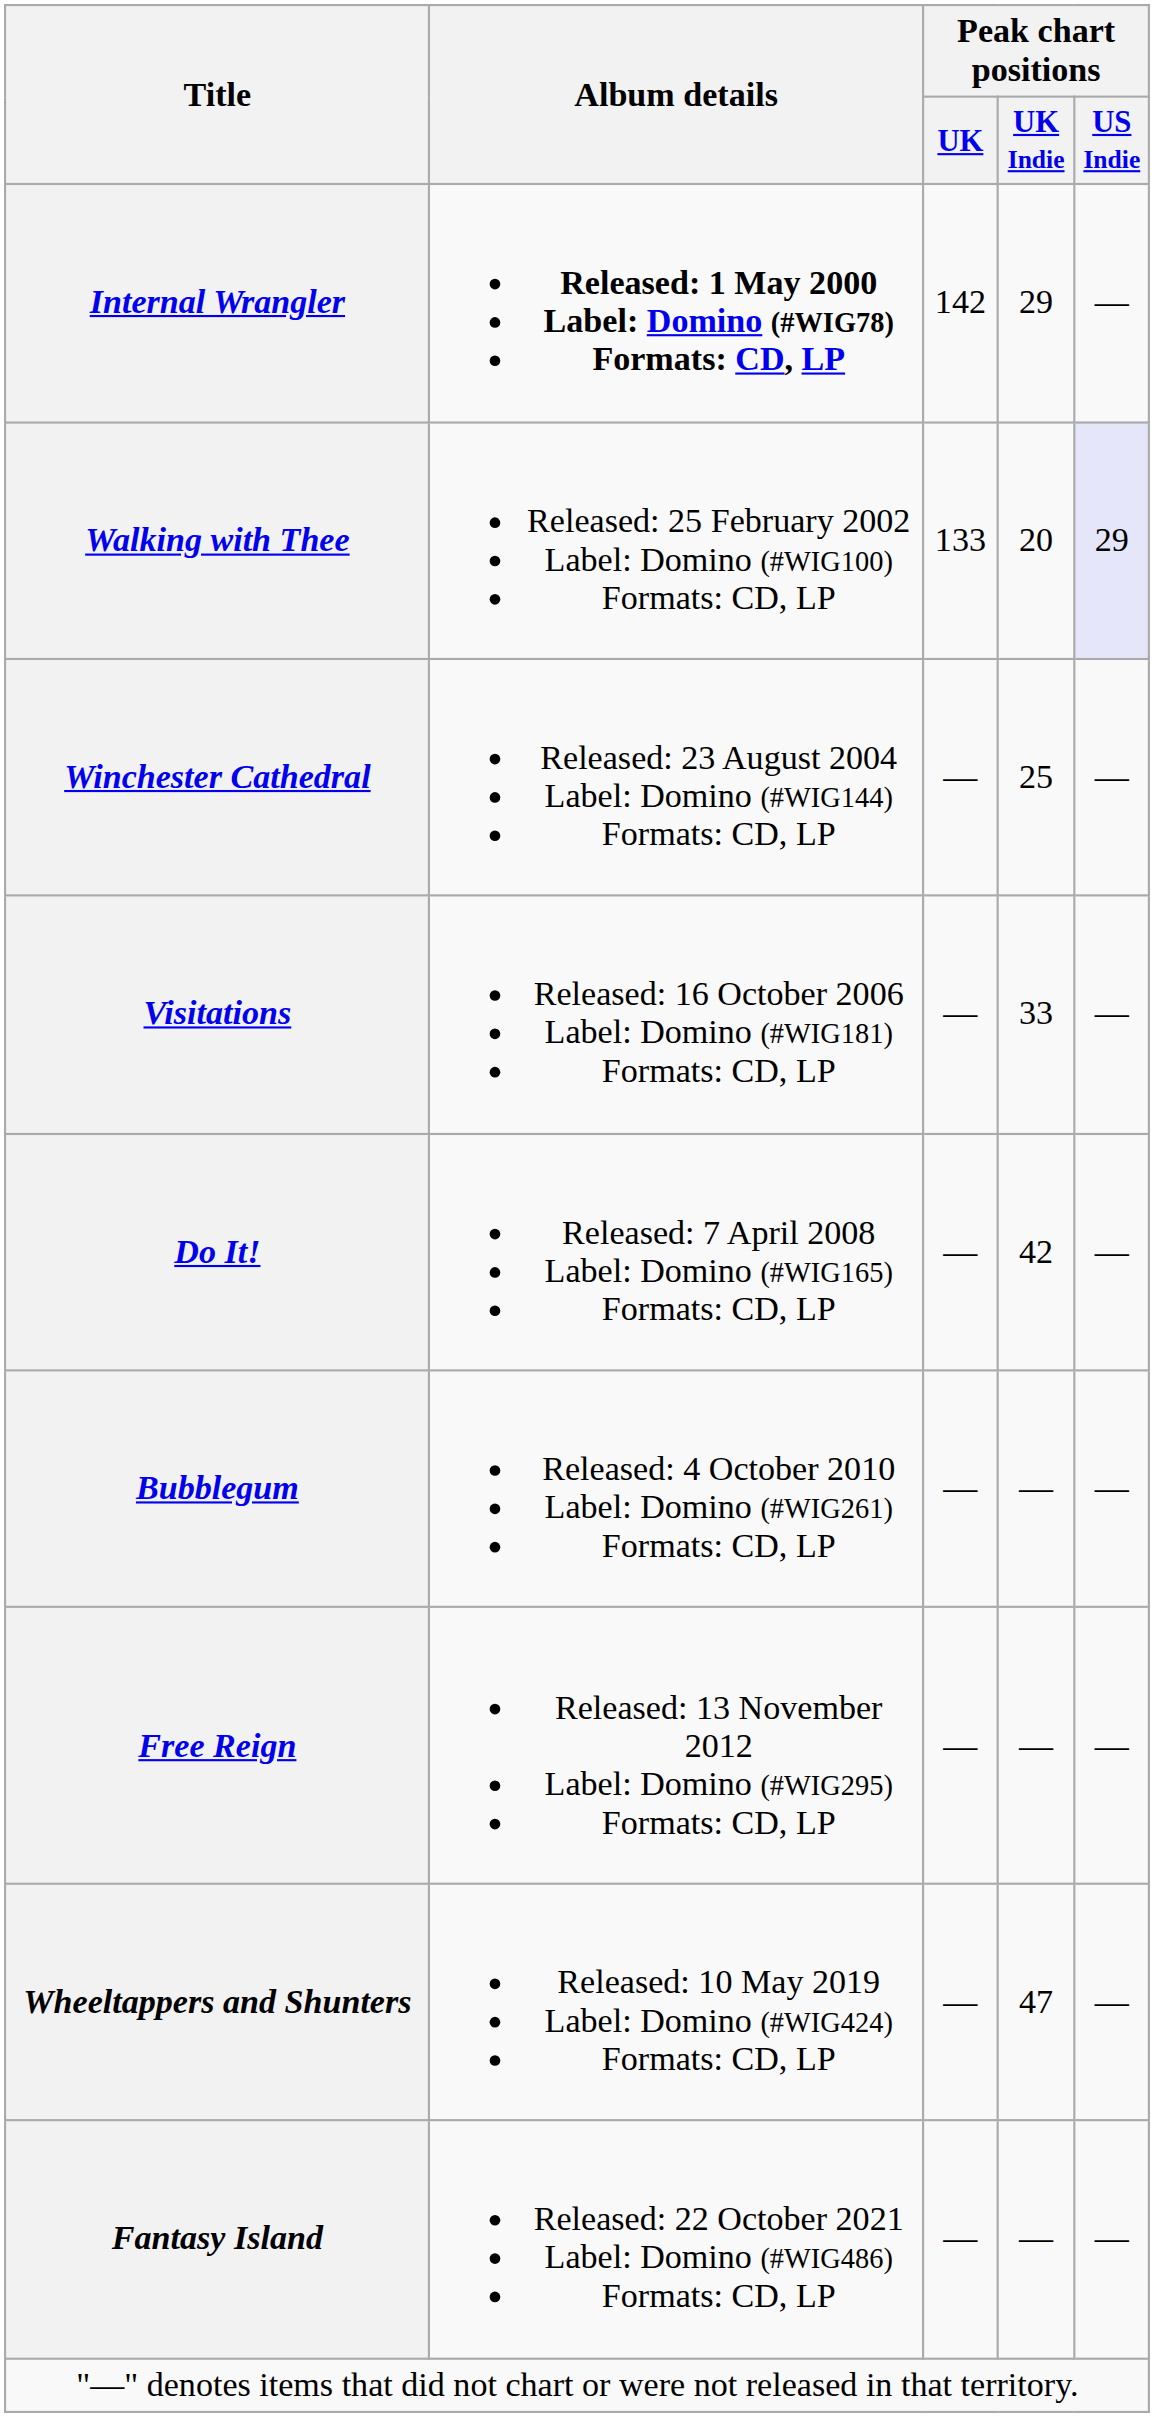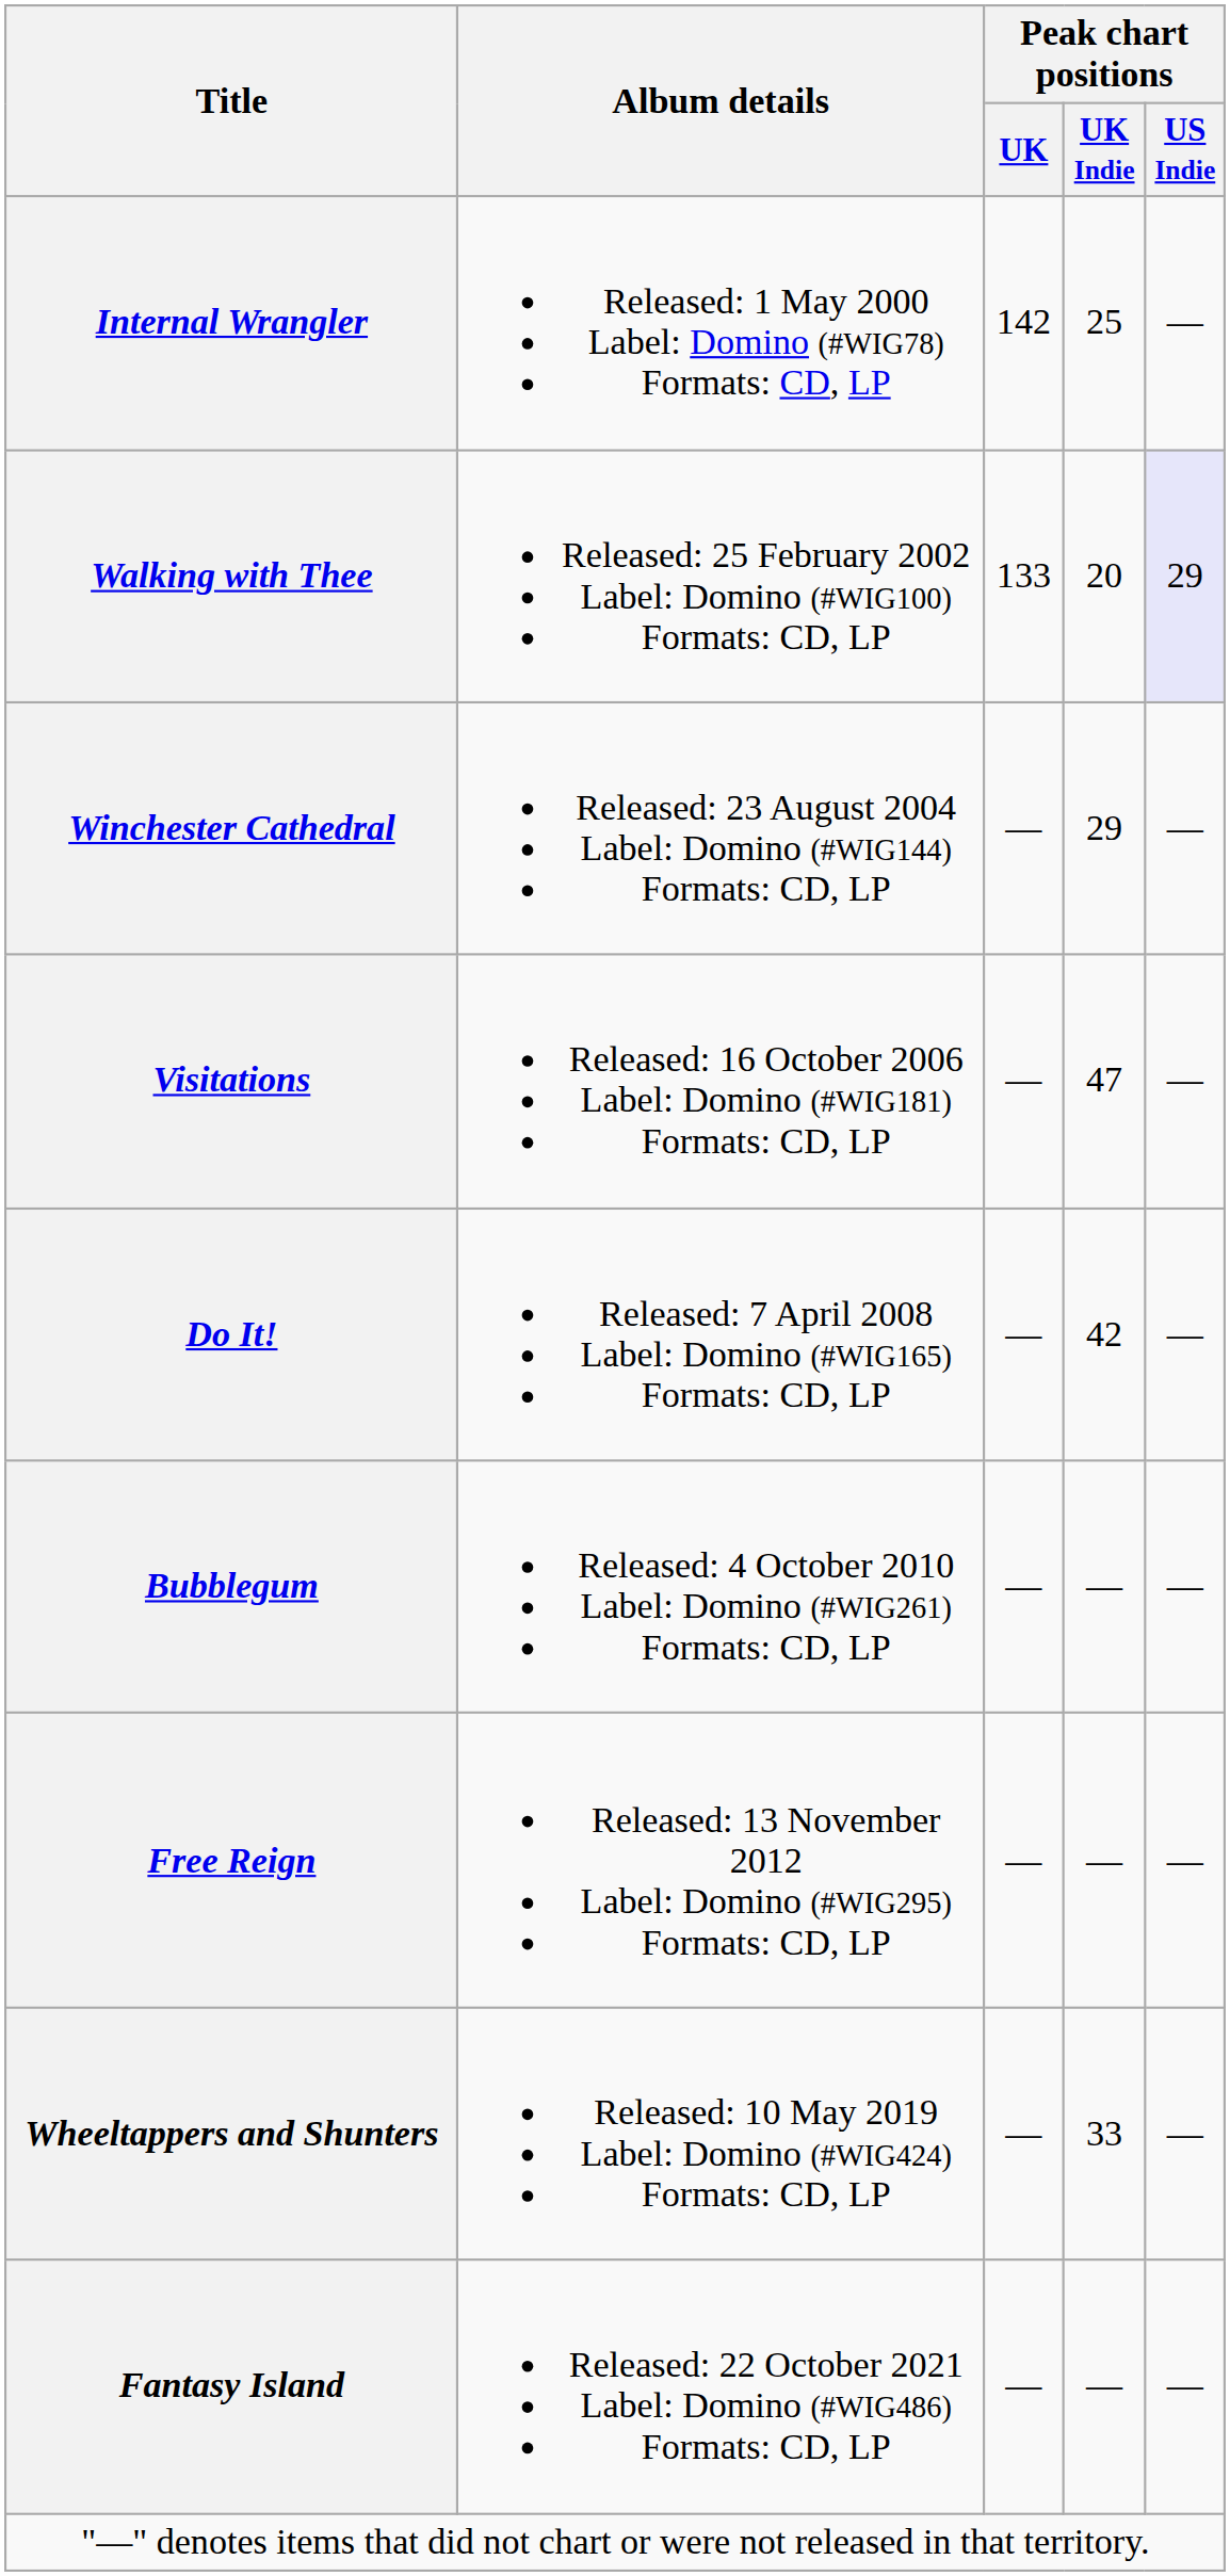 <table class="wikitable plainrowheaders" style="text-align:center;">
 <tr>
 <th scope="col" rowspan="2" style="width:12em;">Title</th>
 <th scope="col" rowspan="2" style="width:14em;">Album details</th>
 <th scope="col" colspan="3">Peak chart positions</th>
 </tr>
 <tr>
 <th style="width:2em;font-size:90%;"><a href='#'>UK</a><br></th>
 <th style="width:2em;font-size:90%;"><a href='#'>UK<br><small>Indie</small></a><br></th>
 <th style="width:2em;font-size:90%;"><a href='#'>US<br><small>Indie</small></a><br></th>
 </tr>
 <tr>
 <th scope="row"><em><a href='#'>Internal Wrangler</a></em></th>
-<td><strong><br><ul><li>Released: 1 May 2000</li><li>Label: <a href='#'>Domino</a> <small>(#WIG78)</small></li><li>Formats: <a href='#'>CD</a>, <a href='#'>LP</a></li></ul></strong></td>
+<td><br><ul><li>Released: 1 May 2000</li><li>Label: <a href='#'>Domino</a> <small>(#WIG78)</small></li><li>Formats: <a href='#'>CD</a>, <a href='#'>LP</a></li></ul></td>
 <td>142</td>
-<td>29</td>
+<td>25</td>
 <td>—</td>
 </tr>
 <tr>
 <th scope="row"><em><a href='#'>Walking with Thee</a></em></th>
 <td><br><ul><li>Released: 25 February 2002</li><li>Label: Domino <small>(#WIG100)</small></li><li>Formats: CD, LP</li></ul></td>
 <td>133</td>
 <td>20</td>
 <td style="background: lavender;">29</td>
 </tr>
 <tr>
 <th scope="row"><em><a href='#'>Winchester Cathedral</a></em></th>
 <td><br><ul><li>Released: 23 August 2004</li><li>Label: Domino <small>(#WIG144)</small></li><li>Formats: CD, LP</li></ul></td>
 <td>—</td>
-<td>25</td>
+<td>29</td>
 <td>—</td>
 </tr>
 <tr>
 <th scope="row"><em><a href='#'>Visitations</a></em></th>
 <td><br><ul><li>Released: 16 October 2006</li><li>Label: Domino <small>(#WIG181)</small></li><li>Formats: CD, LP</li></ul></td>
 <td>—</td>
-<td>33</td>
+<td>47</td>
 <td>—</td>
 </tr>
 <tr>
 <th scope="row"><em><a href='#'>Do It!</a></em></th>
 <td><br><ul><li>Released: 7 April 2008</li><li>Label: Domino <small>(#WIG165)</small></li><li>Formats: CD, LP</li></ul></td>
 <td>—</td>
 <td>42</td>
 <td>—</td>
 </tr>
 <tr>
 <th scope="row"><em><a href='#'>Bubblegum</a></em></th>
 <td><br><ul><li>Released: 4 October 2010</li><li>Label: Domino <small>(#WIG261)</small></li><li>Formats: CD, LP</li></ul></td>
 <td>—</td>
 <td>—</td>
 <td>—</td>
 </tr>
 <tr>
 <th scope="row"><em><a href='#'>Free Reign</a></em></th>
 <td><br><ul><li>Released: 13 November 2012</li><li>Label: Domino <small>(#WIG295)</small></li><li>Formats: CD, LP</li></ul></td>
 <td>—</td>
 <td>—</td>
 <td>—</td>
 </tr>
 <tr>
 <th scope="row"><em>Wheeltappers and Shunters</em></th>
 <td><br><ul><li>Released: 10 May 2019</li><li>Label: Domino <small>(#WIG424)</small></li><li>Formats: CD, LP</li></ul></td>
 <td>—</td>
-<td>47</td>
+<td>33</td>
 <td>—</td>
 </tr>
 <tr>
 <th scope="row"><em>Fantasy Island</em></th>
 <td><br><ul><li>Released: 22 October 2021</li><li>Label: Domino <small>(#WIG486)</small></li><li>Formats: CD, LP</li></ul></td>
 <td>—</td>
 <td>—</td>
 <td>—</td>
 </tr>
 <tr>
 <td style="text-align:center;" colspan="15" style="font-size:90%">"—" denotes items that did not chart or were not released in that territory.</td>
 </tr>
 </table>
